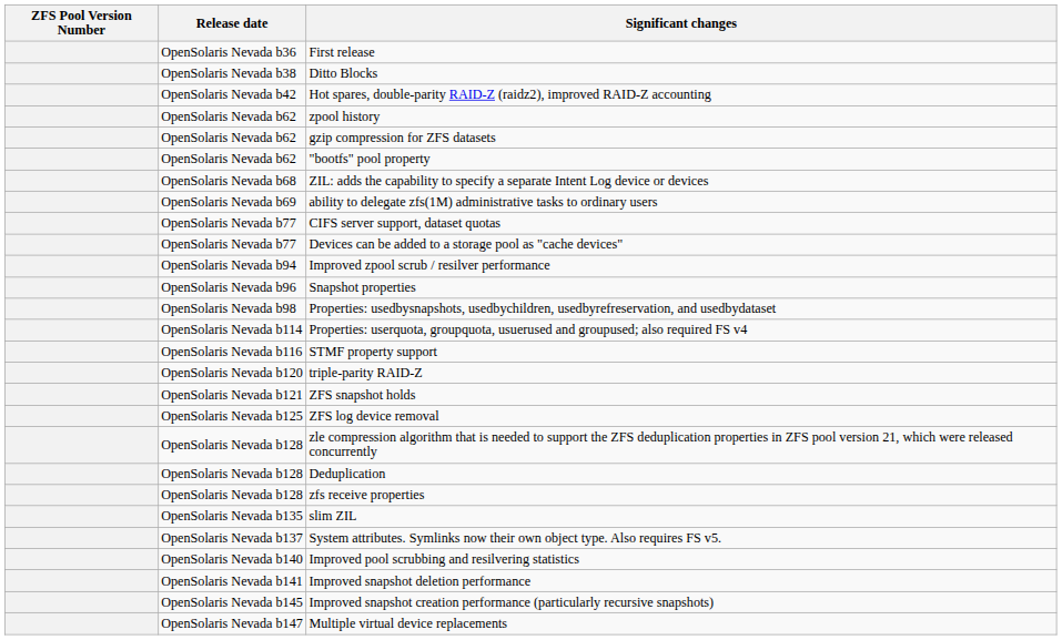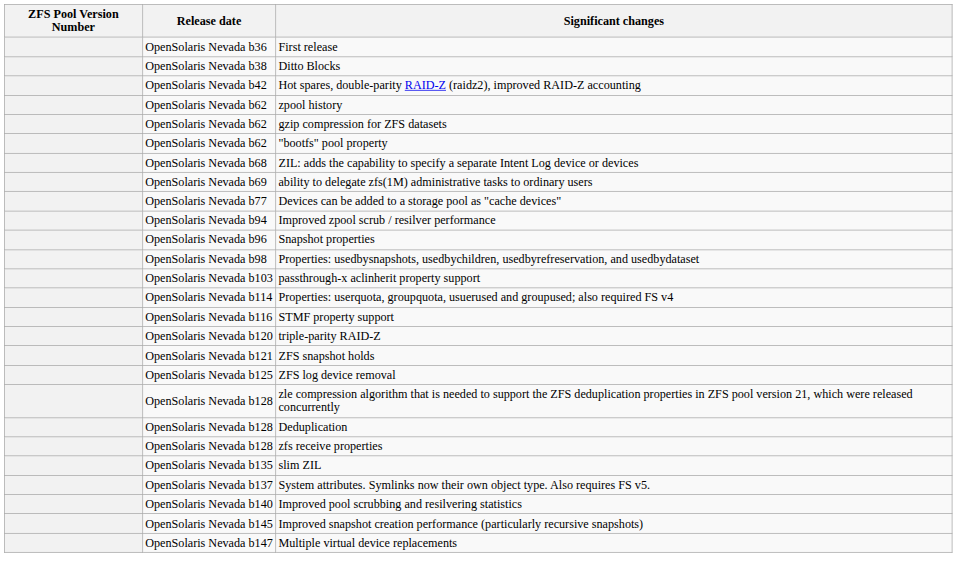 <table class="wikitable">
 <tr>
 <th>ZFS Pool Version Number</th>
 <th>Release date</th>
 <th>Significant changes</th>
 </tr>
 <tr>
 <th></th>
 <td style="white-space:nowrap;">OpenSolaris Nevada b36</td>
 <td>First release</td>
 </tr>
 <tr>
 <th></th>
 <td style="white-space:nowrap;">OpenSolaris Nevada b38</td>
 <td>Ditto Blocks</td>
 </tr>
 <tr>
 <th></th>
 <td style="white-space:nowrap;">OpenSolaris Nevada b42</td>
 <td>Hot spares, double-parity <a href='#'>RAID-Z</a> (raidz2), improved RAID-Z accounting</td>
 </tr>
 <tr>
 <th></th>
 <td style="white-space:nowrap;">OpenSolaris Nevada b62</td>
 <td>zpool history</td>
 </tr>
 <tr>
 <th></th>
 <td style="white-space:nowrap;">OpenSolaris Nevada b62</td>
 <td>gzip compression for ZFS datasets</td>
 </tr>
 <tr>
 <th></th>
 <td style="white-space:nowrap;">OpenSolaris Nevada b62</td>
 <td>"bootfs" pool property</td>
 </tr>
 <tr>
 <th></th>
 <td style="white-space:nowrap;">OpenSolaris Nevada b68</td>
 <td>ZIL: adds the capability to specify a separate Intent Log device or devices</td>
 </tr>
 <tr>
 <th></th>
 <td style="white-space:nowrap;">OpenSolaris Nevada b69</td>
 <td>ability to delegate zfs(1M) administrative tasks to ordinary users</td>
 </tr>
 <tr>
 <th></th>
 <td style="white-space:nowrap;">OpenSolaris Nevada b77</td>
-<td>CIFS server support, dataset quotas</td>
-</tr>
-<tr>
-<th></th>
-<td style="white-space:nowrap;">OpenSolaris Nevada b77</td>
 <td>Devices can be added to a storage pool as "cache devices"</td>
 </tr>
 <tr>
 <th></th>
 <td style="white-space:nowrap;">OpenSolaris Nevada b94</td>
 <td>Improved zpool scrub / resilver performance</td>
 </tr>
 <tr>
 <th></th>
 <td style="white-space:nowrap;">OpenSolaris Nevada b96</td>
 <td>Snapshot properties</td>
 </tr>
 <tr>
 <th></th>
 <td style="white-space:nowrap;">OpenSolaris Nevada b98</td>
 <td>Properties: usedbysnapshots, usedbychildren, usedbyrefreservation, and usedbydataset</td>
+</tr>
+<tr>
+<th></th>
+<td style="white-space:nowrap;">OpenSolaris Nevada b103</td>
+<td>passthrough-x aclinherit property support</td>
 </tr>
 <tr>
 <th></th>
 <td style="white-space:nowrap;">OpenSolaris Nevada b114</td>
 <td>Properties: userquota, groupquota, usuerused and groupused; also required FS v4</td>
 </tr>
 <tr>
 <th></th>
 <td style="white-space:nowrap;">OpenSolaris Nevada b116</td>
 <td>STMF property support</td>
 </tr>
 <tr>
 <th></th>
 <td style="white-space:nowrap;">OpenSolaris Nevada b120</td>
 <td>triple-parity RAID-Z</td>
 </tr>
 <tr>
 <th></th>
 <td style="white-space:nowrap;">OpenSolaris Nevada b121</td>
 <td>ZFS snapshot holds</td>
 </tr>
 <tr>
 <th></th>
 <td style="white-space:nowrap;">OpenSolaris Nevada b125</td>
 <td>ZFS log device removal</td>
 </tr>
 <tr>
 <th></th>
 <td style="white-space:nowrap;">OpenSolaris Nevada b128</td>
 <td>zle compression algorithm that is needed to support the ZFS deduplication properties in ZFS pool version 21, which were released concurrently</td>
 </tr>
 <tr>
 <th></th>
 <td style="white-space:nowrap;">OpenSolaris Nevada b128</td>
 <td>Deduplication</td>
 </tr>
 <tr>
 <th></th>
 <td style="white-space:nowrap;">OpenSolaris Nevada b128</td>
 <td>zfs receive properties</td>
 </tr>
 <tr>
 <th></th>
 <td style="white-space:nowrap;">OpenSolaris Nevada b135</td>
 <td>slim ZIL</td>
 </tr>
 <tr>
 <th></th>
 <td style="white-space:nowrap;">OpenSolaris Nevada b137</td>
 <td>System attributes. Symlinks now their own object type. Also requires FS v5.</td>
 </tr>
 <tr>
 <th></th>
 <td style="white-space:nowrap;">OpenSolaris Nevada b140</td>
 <td>Improved pool scrubbing and resilvering statistics</td>
 </tr>
 <tr>
 <th></th>
-<td style="white-space:nowrap;">OpenSolaris Nevada b141</td>
-<td>Improved snapshot deletion performance</td>
-</tr>
-<tr>
-<th></th>
 <td style="white-space:nowrap;">OpenSolaris Nevada b145</td>
 <td>Improved snapshot creation performance (particularly recursive snapshots)</td>
 </tr>
 <tr>
 <th></th>
 <td style="white-space:nowrap;">OpenSolaris Nevada b147</td>
 <td>Multiple virtual device replacements</td>
 </tr>
 </table>
